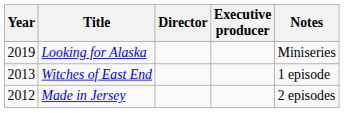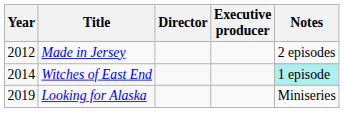 <table class="wikitable">
 <tr>
 <th>Year</th>
 <th>Title</th>
 <th>Director</th>
 <th>Executive<br>producer</th>
 <th>Notes</th>
 </tr>
 <tr>
+<td>2012</td>
+<td><em><a href='#'>Made in Jersey</a></em></td>
+<td></td>
+<td></td>
+<td>2 episodes</td>
+</tr>
+<tr>
+<td>2014</td>
+<td><em><a href='#'>Witches of East End</a></em></td>
+<td></td>
+<td></td>
+<td style="background: paleturquoise;">1 episode</td>
+</tr>
+<tr>
 <td>2019</td>
 <td><em><a href='#'>Looking for Alaska</a></em></td>
 <td></td>
 <td></td>
 <td>Miniseries</td>
 </tr>
-<tr>
-<td>2013</td>
-<td><em><a href='#'>Witches of East End</a></em></td>
-<td></td>
-<td></td>
-<td>1 episode</td>
-</tr>
-<tr>
-<td>2012</td>
-<td><em><a href='#'>Made in Jersey</a></em></td>
-<td></td>
-<td></td>
-<td>2 episodes</td>
-</tr>
 </table>
